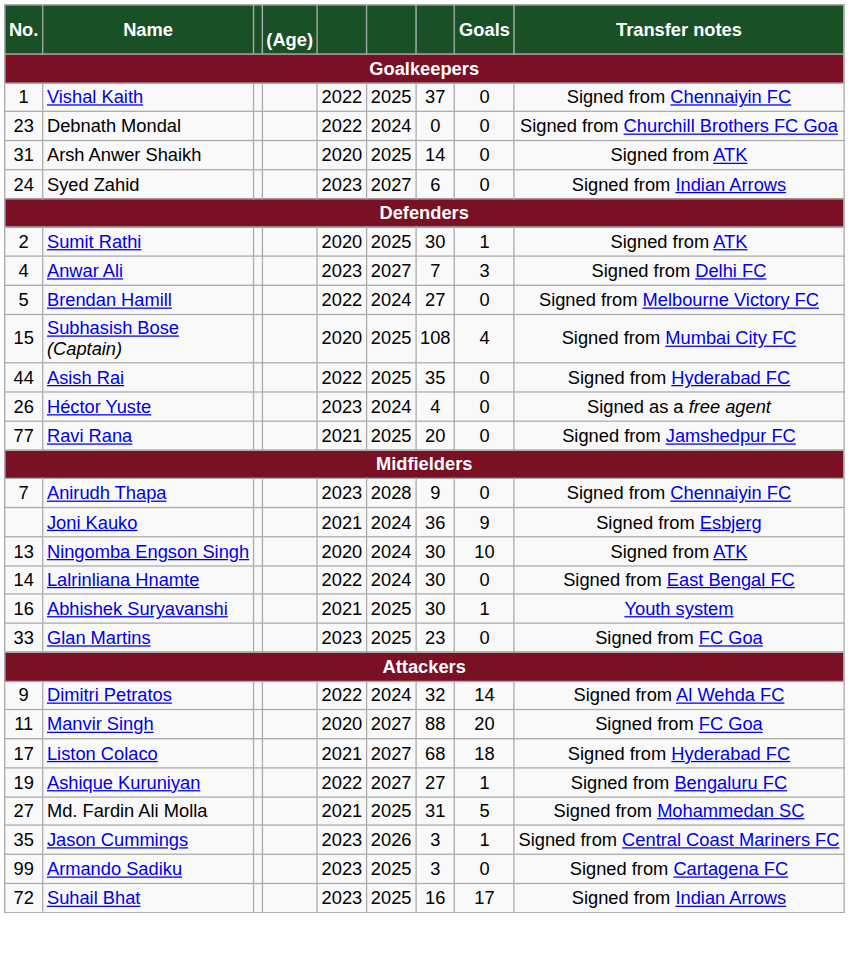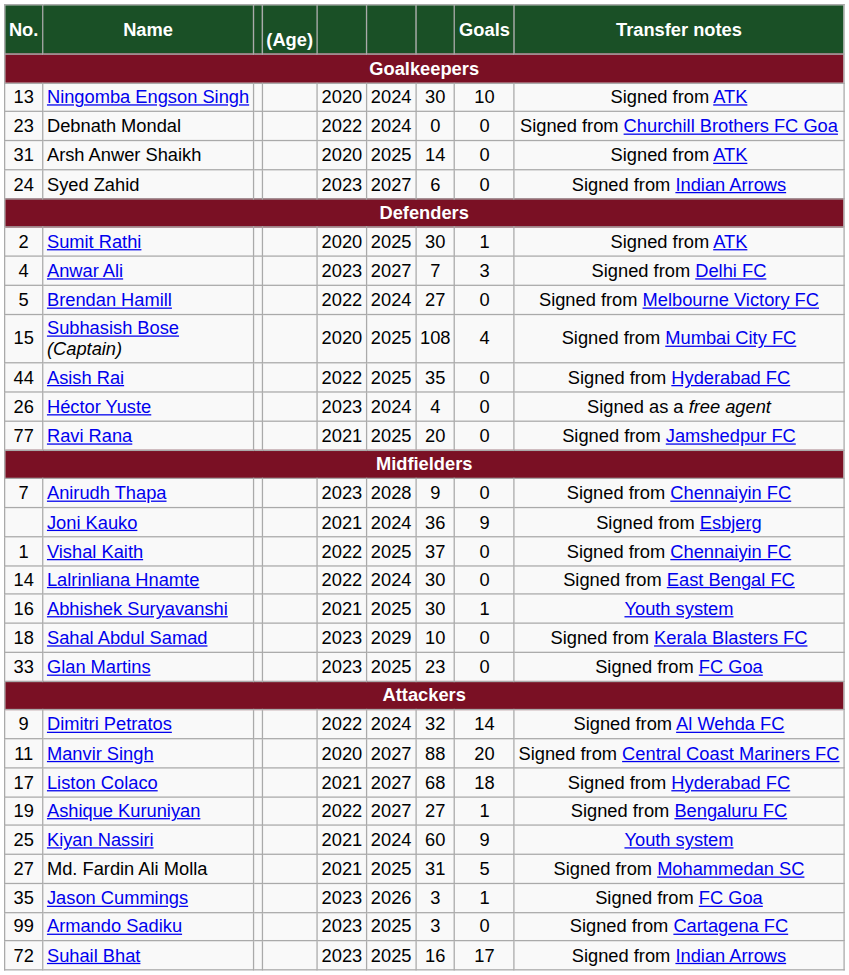 <table class="wikitable sortable" style="text-align:center; font-size:90%;">
 <tr>
 <th style="background:#1A5026; color:white; text-align:center;">No.</th>
 <th style="background:#1A5026; color:white; text-align:center;">Name</th>
 <th style="background:#1A5026; color:white; text-align:center;"></th>
 <th style="background:#1A5026; color: white; text-align: center;"><br>(Age)</th>
 <th style="background:#1A5026; color: white; text-align: center;"></th>
 <th style="background:#1A5026; color: white; text-align: center;"></th>
 <th style="background:#1A5026; color: white; text-align: center;"></th>
 <th style="background:#1A5026; color: white; text-align: center;">Goals</th>
 <th style="background:#1A5026; color: white; text-align: center;">Transfer notes</th>
 </tr>
 <tr>
 <th colspan="9" style="background:#7a1024; color:white; text-align:center;">Goalkeepers</th>
 </tr>
 <tr>
-<td>1</td>
-<td align=left><a href='#'>Vishal Kaith</a></td>
+<td>13</td>
+<td align=left><a href='#'>Ningomba Engson Singh</a></td>
 <td></td>
 <td></td>
-<td>2022</td>
-<td>2025</td>
-<td>37</td>
-<td>0</td>
-<td>Signed from <a href='#'>Chennaiyin FC</a></td>
+<td>2020</td>
+<td>2024</td>
+<td>30</td>
+<td>10</td>
+<td>Signed from <a href='#'>ATK</a></td>
 </tr>
 <tr>
 <td>23</td>
 <td align=left>Debnath Mondal</td>
 <td></td>
 <td></td>
 <td>2022</td>
 <td>2024</td>
 <td>0</td>
 <td>0</td>
 <td>Signed from <a href='#'>Churchill Brothers FC Goa</a></td>
 </tr>
 <tr>
 <td>31</td>
 <td align=left>Arsh Anwer Shaikh</td>
 <td></td>
 <td></td>
 <td>2020</td>
 <td>2025</td>
 <td>14</td>
 <td>0</td>
 <td>Signed from <a href='#'>ATK</a></td>
 </tr>
 <tr>
 <td>24</td>
 <td align=left>Syed Zahid</td>
 <td></td>
 <td></td>
 <td>2023</td>
 <td>2027</td>
 <td>6</td>
 <td>0</td>
 <td>Signed from <a href='#'>Indian Arrows</a></td>
 </tr>
 <tr>
 <th colspan="9" style="background:#7a1024; color:white; text-align:center;">Defenders</th>
 </tr>
 <tr>
 <td>2</td>
 <td align=left><a href='#'>Sumit Rathi</a></td>
 <td></td>
 <td></td>
 <td>2020</td>
 <td>2025</td>
 <td>30</td>
 <td>1</td>
 <td>Signed from <a href='#'>ATK</a></td>
 </tr>
 <tr>
 <td>4</td>
 <td align=left><a href='#'>Anwar Ali</a></td>
 <td></td>
 <td></td>
 <td>2023</td>
 <td>2027</td>
 <td>7</td>
 <td>3</td>
 <td>Signed from <a href='#'>Delhi FC</a></td>
 </tr>
 <tr>
 <td>5</td>
 <td align=left><a href='#'>Brendan Hamill</a></td>
 <td></td>
 <td></td>
 <td>2022</td>
 <td>2024</td>
 <td>27</td>
 <td>0</td>
 <td>Signed from <a href='#'>Melbourne Victory FC</a></td>
 </tr>
 <tr>
 <td>15</td>
 <td align=left><a href='#'>Subhasish Bose</a><br><em>(Captain)</em></td>
 <td></td>
 <td></td>
 <td>2020</td>
 <td>2025</td>
 <td>108</td>
 <td>4</td>
 <td>Signed from <a href='#'>Mumbai City FC</a></td>
 </tr>
 <tr>
 <td>44</td>
 <td align=left><a href='#'>Asish Rai</a></td>
 <td></td>
 <td></td>
 <td>2022</td>
 <td>2025</td>
 <td>35</td>
 <td>0</td>
 <td>Signed from <a href='#'>Hyderabad FC</a></td>
 </tr>
 <tr>
 <td>26</td>
 <td align=left><a href='#'>Héctor Yuste</a></td>
 <td></td>
 <td></td>
 <td>2023</td>
 <td>2024</td>
 <td>4</td>
 <td>0</td>
 <td>Signed as a <em>free agent</em></td>
 </tr>
 <tr>
 <td>77</td>
 <td align=left><a href='#'>Ravi Rana</a></td>
 <td></td>
 <td></td>
 <td>2021</td>
 <td>2025</td>
 <td>20</td>
 <td>0</td>
 <td>Signed from <a href='#'>Jamshedpur FC</a></td>
 </tr>
 <tr>
 <th colspan="9" style="background:#7a1024; color:white; text-align:center;">Midfielders</th>
 </tr>
 <tr>
 <td>7</td>
 <td align=left><a href='#'>Anirudh Thapa</a></td>
 <td></td>
 <td></td>
 <td>2023</td>
 <td>2028</td>
 <td>9</td>
 <td>0</td>
 <td>Signed from <a href='#'>Chennaiyin FC</a></td>
 </tr>
 <tr>
 <td></td>
 <td align=left><a href='#'>Joni Kauko</a></td>
 <td></td>
 <td></td>
 <td>2021</td>
 <td>2024</td>
 <td>36</td>
 <td>9</td>
 <td>Signed from <a href='#'>Esbjerg</a></td>
 </tr>
 <tr>
-<td>13</td>
-<td align=left><a href='#'>Ningomba Engson Singh</a></td>
+<td>1</td>
+<td align=left><a href='#'>Vishal Kaith</a></td>
 <td></td>
 <td></td>
-<td>2020</td>
-<td>2024</td>
-<td>30</td>
-<td>10</td>
-<td>Signed from <a href='#'>ATK</a></td>
+<td>2022</td>
+<td>2025</td>
+<td>37</td>
+<td>0</td>
+<td>Signed from <a href='#'>Chennaiyin FC</a></td>
 </tr>
 <tr>
 <td>14</td>
 <td align=left><a href='#'>Lalrinliana Hnamte</a></td>
 <td></td>
 <td></td>
 <td>2022</td>
 <td>2024</td>
 <td>30</td>
 <td>0</td>
 <td>Signed from <a href='#'>East Bengal FC</a></td>
 </tr>
 <tr>
 <td>16</td>
 <td align=left><a href='#'>Abhishek Suryavanshi</a></td>
 <td></td>
 <td></td>
 <td>2021</td>
 <td>2025</td>
 <td>30</td>
 <td>1</td>
 <td><a href='#'>Youth system</a></td>
+</tr>
+<tr>
+<td>18</td>
+<td align="left"><a href='#'>Sahal Abdul Samad</a></td>
+<td></td>
+<td></td>
+<td>2023</td>
+<td>2029</td>
+<td>10</td>
+<td>0</td>
+<td>Signed from <a href='#'>Kerala Blasters FC</a></td>
 </tr>
 <tr>
 <td>33</td>
 <td align=left><a href='#'>Glan Martins</a></td>
 <td></td>
 <td></td>
 <td>2023</td>
 <td>2025</td>
 <td>23</td>
 <td>0</td>
 <td>Signed from <a href='#'>FC Goa</a></td>
 </tr>
 <tr>
 <th colspan="9" style="background:#7a1024; color:white; text-align:center;">Attackers</th>
 </tr>
 <tr>
 <td>9</td>
 <td align=left><a href='#'>Dimitri Petratos</a></td>
 <td></td>
 <td></td>
 <td>2022</td>
 <td>2024</td>
 <td>32</td>
 <td>14</td>
 <td>Signed from <a href='#'>Al Wehda FC</a></td>
 </tr>
 <tr>
 <td>11</td>
 <td align=left><a href='#'>Manvir Singh</a></td>
 <td></td>
 <td></td>
 <td>2020</td>
 <td>2027</td>
 <td>88</td>
 <td>20</td>
-<td>Signed from <a href='#'>FC Goa</a></td>
+<td>Signed from <a href='#'>Central Coast Mariners FC</a></td>
 </tr>
 <tr>
 <td>17</td>
 <td align=left><a href='#'>Liston Colaco</a></td>
 <td></td>
 <td></td>
 <td>2021</td>
 <td>2027</td>
 <td>68</td>
 <td>18</td>
 <td>Signed from <a href='#'>Hyderabad FC</a></td>
 </tr>
 <tr>
 <td>19</td>
 <td align=left><a href='#'>Ashique Kuruniyan</a></td>
 <td></td>
 <td></td>
 <td>2022</td>
 <td>2027</td>
 <td>27</td>
 <td>1</td>
 <td>Signed from <a href='#'>Bengaluru FC</a></td>
 </tr>
 <tr>
+<td>25</td>
+<td align=left><a href='#'>Kiyan Nassiri</a></td>
+<td></td>
+<td></td>
+<td>2021</td>
+<td>2024</td>
+<td>60</td>
+<td>9</td>
+<td><a href='#'>Youth system</a></td>
+</tr>
+<tr>
 <td>27</td>
 <td align=left>Md. Fardin Ali Molla</td>
 <td></td>
 <td></td>
 <td>2021</td>
 <td>2025</td>
 <td>31</td>
 <td>5</td>
 <td>Signed from <a href='#'>Mohammedan SC</a></td>
 </tr>
 <tr>
 <td>35</td>
 <td align=left><a href='#'>Jason Cummings</a></td>
 <td></td>
 <td></td>
 <td>2023</td>
 <td>2026</td>
 <td>3</td>
 <td>1</td>
-<td>Signed from <a href='#'>Central Coast Mariners FC</a></td>
+<td>Signed from <a href='#'>FC Goa</a></td>
 </tr>
 <tr>
 <td>99</td>
 <td align=left><a href='#'>Armando Sadiku</a></td>
 <td></td>
 <td></td>
 <td>2023</td>
 <td>2025</td>
 <td>3</td>
 <td>0</td>
 <td>Signed from <a href='#'>Cartagena FC</a></td>
 </tr>
 <tr>
 <td>72</td>
 <td align=left><a href='#'>Suhail Bhat</a></td>
 <td></td>
 <td></td>
 <td>2023</td>
 <td>2025</td>
 <td>16</td>
 <td>17</td>
 <td>Signed from <a href='#'>Indian Arrows</a></td>
 </tr>
 </table>
